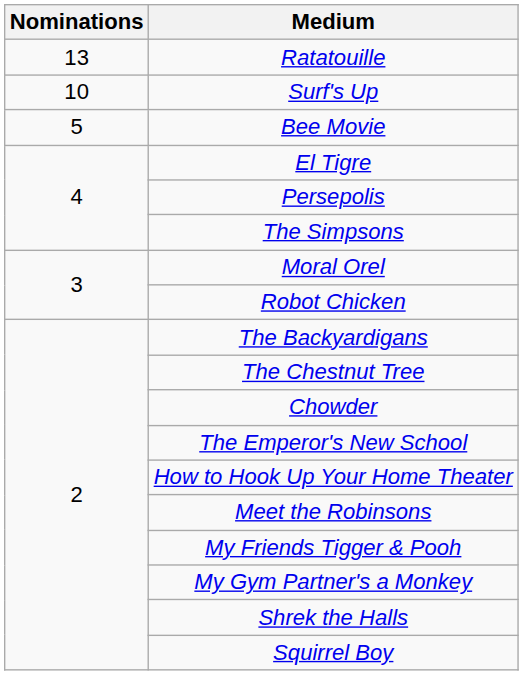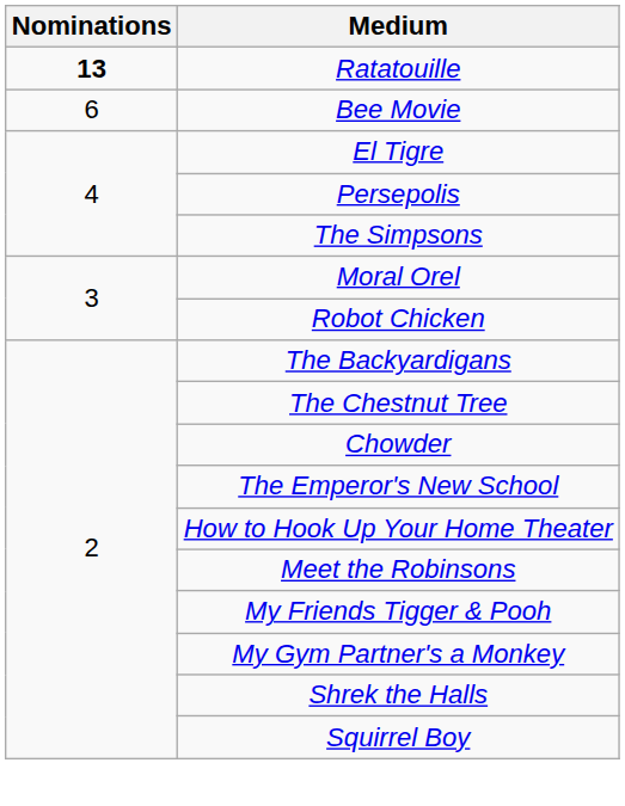 <table class="wikitable plainrowheaders" style="text-align: center">
 <tr>
 <th scope="col" width="55">Nominations</th>
 <th scope="col" align="center">Medium</th>
 </tr>
 <tr>
-<td>13</td>
+<td><strong>13</strong></td>
 <td><em><a href='#'>Ratatouille</a></em></td>
 </tr>
 <tr>
-<td>10</td>
-<td><em><a href='#'>Surf's Up</a></em></td>
-</tr>
-<tr>
-<td>5</td>
+<td>6</td>
 <td><em><a href='#'>Bee Movie</a></em></td>
 </tr>
 <tr>
 <td rowspan="3">4</td>
 <td><em><a href='#'>El Tigre</a></em></td>
 </tr>
 <tr>
 <td><em><a href='#'>Persepolis</a></em></td>
 </tr>
 <tr>
 <td><em><a href='#'>The Simpsons</a></em></td>
 </tr>
 <tr>
 <td rowspan="2">3</td>
 <td><em><a href='#'>Moral Orel</a></em></td>
 </tr>
 <tr>
 <td><em><a href='#'>Robot Chicken</a></em></td>
 </tr>
 <tr>
 <td rowspan="10">2</td>
 <td><em><a href='#'>The Backyardigans</a></em></td>
 </tr>
 <tr>
 <td><em><a href='#'>The Chestnut Tree</a></em></td>
 </tr>
 <tr>
 <td><em><a href='#'>Chowder</a></em></td>
 </tr>
 <tr>
 <td><em><a href='#'>The Emperor's New School</a></em></td>
 </tr>
 <tr>
 <td><em><a href='#'>How to Hook Up Your Home Theater</a></em></td>
 </tr>
 <tr>
 <td><em><a href='#'>Meet the Robinsons</a></em></td>
 </tr>
 <tr>
 <td><em><a href='#'>My Friends Tigger & Pooh</a></em></td>
 </tr>
 <tr>
 <td><em><a href='#'>My Gym Partner's a Monkey</a></em></td>
 </tr>
 <tr>
 <td><em><a href='#'>Shrek the Halls</a></em></td>
 </tr>
 <tr>
 <td><em><a href='#'>Squirrel Boy</a></em></td>
 </tr>
 </table>
